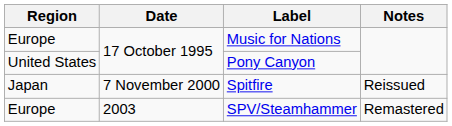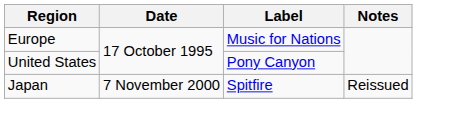 <table class="wikitable">
 <tr>
 <th>Region</th>
 <th>Date</th>
 <th>Label</th>
 <th>Notes</th>
 </tr>
 <tr>
 <td>Europe</td>
 <td rowspan="2">17 October 1995</td>
 <td><a href='#'>Music for Nations</a></td>
 </tr>
 <tr>
 <td>United States</td>
 <td><a href='#'>Pony Canyon</a></td>
 </tr>
 <tr>
 <td>Japan</td>
 <td>7 November 2000</td>
 <td><a href='#'>Spitfire</a></td>
 <td>Reissued</td>
 </tr>
-<tr>
-<td>Europe</td>
-<td>2003</td>
-<td><a href='#'>SPV/Steamhammer</a></td>
-<td>Remastered</td>
-</tr>
 </table>
